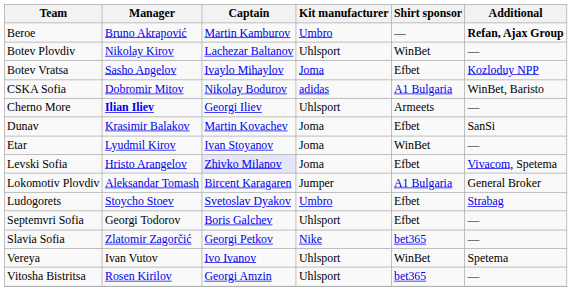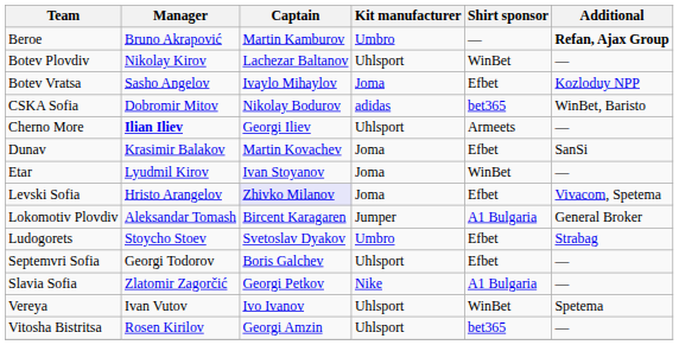 <table class="wikitable sortable" style="text-align: left;">
 <tr>
 <th>Team</th>
 <th>Manager</th>
 <th>Captain</th>
 <th>Kit manufacturer</th>
 <th>Shirt sponsor</th>
 <th>Additional</th>
 </tr>
 <tr>
 <td>Beroe</td>
 <td> <a href='#'>Bruno Akrapović</a></td>
 <td> <a href='#'>Martin Kamburov</a></td>
 <td><a href='#'>Umbro</a></td>
 <td>—</td>
 <td><strong>Refan, Ajax Group</strong></td>
 </tr>
 <tr>
 <td>Botev Plovdiv</td>
 <td> <a href='#'>Nikolay Kirov</a></td>
 <td> <a href='#'>Lachezar Baltanov</a></td>
 <td>Uhlsport</td>
 <td>WinBet</td>
 <td>—</td>
 </tr>
 <tr>
 <td>Botev Vratsa</td>
 <td> <a href='#'>Sasho Angelov</a></td>
 <td> <a href='#'>Ivaylo Mihaylov</a></td>
 <td><a href='#'>Joma</a></td>
 <td>Efbet</td>
 <td><a href='#'>Kozloduy NPP</a></td>
 </tr>
 <tr>
 <td>CSKA Sofia</td>
 <td> <a href='#'>Dobromir Mitov</a></td>
 <td> <a href='#'>Nikolay Bodurov</a></td>
 <td><a href='#'>adidas</a></td>
-<td><a href='#'>A1 Bulgaria</a></td>
+<td><a href='#'>bet365</a></td>
 <td>WinBet, Baristo</td>
 </tr>
 <tr>
 <td>Cherno More</td>
 <td><strong> <a href='#'>Ilian Iliev</a></strong></td>
 <td> <a href='#'>Georgi Iliev</a></td>
 <td>Uhlsport</td>
 <td>Armeets</td>
 <td>—</td>
 </tr>
 <tr>
 <td>Dunav</td>
 <td> <a href='#'>Krasimir Balakov</a></td>
 <td> <a href='#'>Martin Kovachev</a></td>
 <td>Joma</td>
 <td>Efbet</td>
 <td>SanSi</td>
 </tr>
 <tr>
 <td>Etar</td>
 <td> <a href='#'>Lyudmil Kirov</a></td>
 <td> <a href='#'>Ivan Stoyanov</a></td>
 <td>Joma</td>
 <td>WinBet</td>
 <td>—</td>
 </tr>
 <tr>
 <td>Levski Sofia</td>
 <td> <a href='#'>Hristo Arangelov</a></td>
 <td style="background: lavender;"> <a href='#'>Zhivko Milanov</a></td>
 <td>Joma</td>
 <td>Efbet</td>
 <td><a href='#'>Vivacom</a>, Spetema</td>
 </tr>
 <tr>
 <td>Lokomotiv Plovdiv</td>
 <td> <a href='#'>Aleksandar Tomash</a></td>
 <td> <a href='#'>Bircent Karagaren</a></td>
 <td>Jumper</td>
 <td><a href='#'>A1 Bulgaria</a></td>
 <td>General Broker</td>
 </tr>
 <tr>
 <td>Ludogorets</td>
 <td> <a href='#'>Stoycho Stoev</a></td>
 <td> <a href='#'>Svetoslav Dyakov</a></td>
 <td><a href='#'>Umbro</a></td>
 <td>Efbet</td>
 <td><a href='#'>Strabag</a></td>
 </tr>
 <tr>
 <td>Septemvri Sofia</td>
 <td> Georgi Todorov</td>
 <td> <a href='#'>Boris Galchev</a></td>
 <td>Uhlsport</td>
 <td>Efbet</td>
 <td>—</td>
 </tr>
 <tr>
 <td>Slavia Sofia</td>
 <td> <a href='#'>Zlatomir Zagorčić</a></td>
 <td> <a href='#'>Georgi Petkov</a></td>
 <td><a href='#'>Nike</a></td>
-<td><a href='#'>bet365</a></td>
+<td><a href='#'>A1 Bulgaria</a></td>
 <td>—</td>
 </tr>
 <tr>
 <td>Vereya</td>
 <td> Ivan Vutov</td>
 <td> <a href='#'>Ivo Ivanov</a></td>
 <td>Uhlsport</td>
 <td>WinBet</td>
 <td>Spetema</td>
 </tr>
 <tr>
 <td>Vitosha Bistritsa</td>
 <td> <a href='#'>Rosen Kirilov</a></td>
 <td> <a href='#'>Georgi Amzin</a></td>
 <td>Uhlsport</td>
 <td><a href='#'>bet365</a></td>
 <td>—</td>
 </tr>
 <tr>
 </tr>
 </table>
